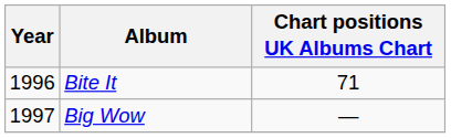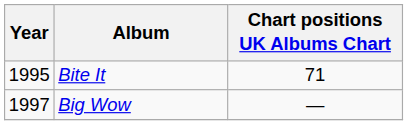 <table class="wikitable">
 <tr>
 <th>Year</th>
 <th style="width:9em;line-height:1.3">Album</th>
 <th style="width:9em;line-height:1.3">Chart positions<br><a href='#'>UK Albums Chart</a></th>
 </tr>
 <tr>
-<td>1996</td>
+<td>1995</td>
 <td><em><a href='#'>Bite It</a></em></td>
 <td align="center">71</td>
 </tr>
 <tr>
 <td>1997</td>
 <td><em><a href='#'>Big Wow</a></em></td>
 <td align="center">—</td>
 </tr>
 <tr>
 </tr>
 </table>
